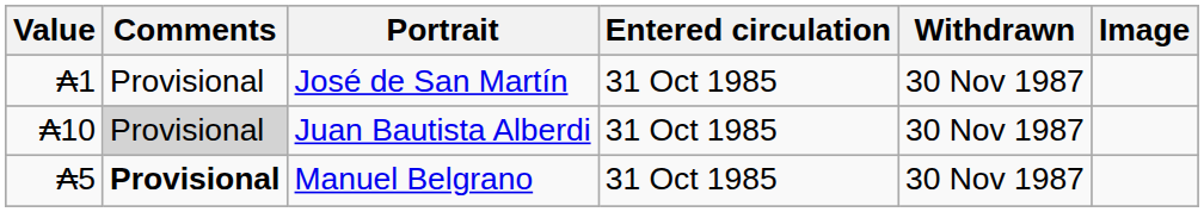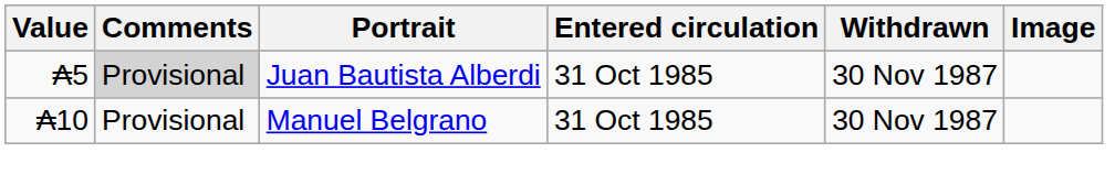 <table class="wikitable">
 <tr>
 <th>Value</th>
 <th>Comments</th>
 <th>Portrait</th>
 <th>Entered circulation</th>
 <th>Withdrawn</th>
 <th>Image</th>
 </tr>
 <tr>
-<td align="right">₳1</td>
-<td>Provisional</td>
-<td><a href='#'>José de San Martín</a></td>
-<td>31 Oct 1985</td>
-<td>30 Nov 1987</td>
-<td></td>
-</tr>
-<tr>
-<td align="right">₳10</td>
+<td align="right">₳5</td>
 <td style="background: lightgrey;">Provisional</td>
 <td><a href='#'>Juan Bautista Alberdi</a></td>
 <td>31 Oct 1985</td>
 <td>30 Nov 1987</td>
 <td></td>
 </tr>
 <tr>
-<td align="right">₳5</td>
-<td><strong>Provisional</strong></td>
+<td align="right">₳10</td>
+<td>Provisional</td>
 <td><a href='#'>Manuel Belgrano</a></td>
 <td>31 Oct 1985</td>
 <td>30 Nov 1987</td>
 <td></td>
 </tr>
 </table>
